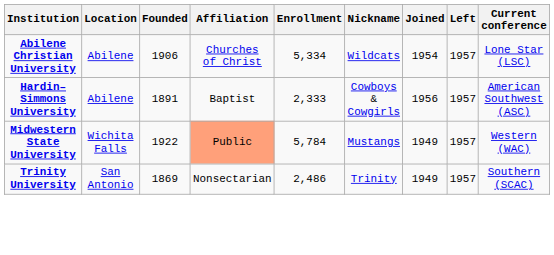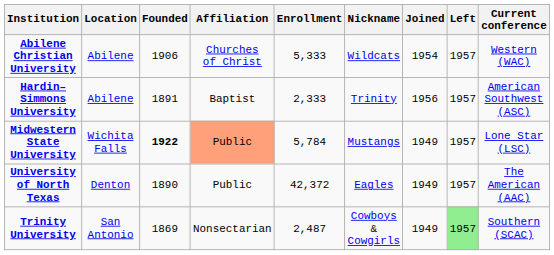 <table class="wikitable sortable" style="text-align:center;">
 <tr>
 <th>Institution</th>
 <th>Location</th>
 <th>Founded</th>
 <th>Affiliation</th>
 <th>Enrollment</th>
 <th>Nickname</th>
 <th>Joined</th>
 <th>Left</th>
 <th>Current<br>conference</th>
 </tr>
 <tr>
 <td><strong><a href='#'>Abilene Christian University</a></strong></td>
 <td><a href='#'>Abilene</a></td>
 <td>1906</td>
 <td><a href='#'>Churches<br>of Christ</a></td>
-<td>5,334</td>
+<td>5,333</td>
 <td><a href='#'>Wildcats</a></td>
 <td>1954</td>
 <td>1957</td>
-<td><a href='#'>Lone Star (LSC)</a></td>
+<td><a href='#'>Western (WAC)</a></td>
 </tr>
 <tr>
 <td><strong><a href='#'>Hardin–Simmons University</a></strong></td>
 <td><a href='#'>Abilene</a></td>
 <td>1891</td>
 <td>Baptist</td>
 <td>2,333</td>
-<td><a href='#'>Cowboys</a> &<br><a href='#'>Cowgirls</a></td>
+<td><a href='#'>Trinity</a></td>
 <td>1956</td>
 <td>1957</td>
 <td><a href='#'>American Southwest (ASC)</a></td>
 </tr>
 <tr>
 <td><strong><a href='#'>Midwestern State University</a></strong></td>
 <td><a href='#'>Wichita Falls</a></td>
-<td>1922</td>
+<td><strong>1922</strong></td>
 <td style="background: lightsalmon;">Public</td>
 <td>5,784</td>
 <td><a href='#'>Mustangs</a></td>
 <td>1949</td>
 <td>1957</td>
-<td><a href='#'>Western (WAC)</a></td>
+<td><a href='#'>Lone Star (LSC)</a></td>
+</tr>
+<tr>
+<td><strong><a href='#'>University of North Texas</a></strong></td>
+<td><a href='#'>Denton</a></td>
+<td>1890</td>
+<td>Public</td>
+<td>42,372</td>
+<td><a href='#'>Eagles</a></td>
+<td>1949</td>
+<td>1957</td>
+<td><a href='#'>The American (AAC)</a></td>
 </tr>
 <tr>
 <td><strong><a href='#'>Trinity University</a></strong></td>
 <td><a href='#'>San Antonio</a></td>
 <td>1869</td>
 <td>Nonsectarian</td>
-<td>2,486</td>
-<td><a href='#'>Trinity</a></td>
+<td>2,487</td>
+<td><a href='#'>Cowboys</a> &<br><a href='#'>Cowgirls</a></td>
 <td>1949</td>
-<td>1957</td>
+<td style="background: lightgreen;">1957</td>
 <td><a href='#'>Southern (SCAC)</a></td>
 </tr>
 </table>
